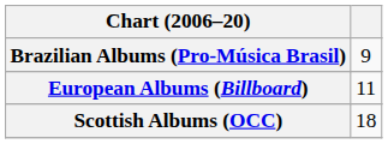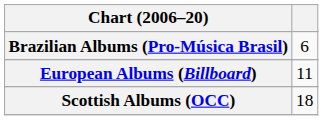 <table class="wikitable sortable plainrowheaders" style="text-align:center;">
 <tr>
 <th scope="col">Chart (2006–20)</th>
 <th scope="col"></th>
 </tr>
 <tr>
 </tr>
 <tr>
 </tr>
 <tr>
 </tr>
 <tr>
 </tr>
 <tr>
 <th scope="row">Brazilian Albums (<a href='#'>Pro-Música Brasil</a>)</th>
-<td>9</td>
+<td>6</td>
 </tr>
 <tr>
 </tr>
 <tr>
 </tr>
 <tr>
 </tr>
 <tr>
 <th scope="row"><a href='#'>European Albums</a> (<em><a href='#'>Billboard</a></em>)</th>
 <td>11</td>
 </tr>
 <tr>
 </tr>
 <tr>
 </tr>
 <tr>
 </tr>
 <tr>
 </tr>
 <tr>
 </tr>
 <tr>
 </tr>
 <tr>
 </tr>
 <tr>
 <th scope="row">Scottish Albums (<a href='#'>OCC</a>)</th>
 <td>18</td>
 </tr>
 <tr>
 </tr>
 <tr>
 </tr>
 <tr>
 </tr>
 <tr>
 </tr>
 <tr>
 </tr>
 </table>
